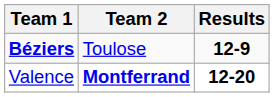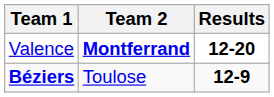 <table class="wikitable">
 <tr>
 <th>Team 1</th>
 <th>Team 2</th>
 <th>Results</th>
 </tr>
+<tr bgcolor="white">
+<td><a href='#'>Valence</a></td>
+<td><strong><a href='#'>Montferrand</a></strong></td>
+<td align="center"><strong>12-20</strong></td>
+</tr>
 <tr>
 <td><strong><a href='#'>Béziers</a></strong></td>
 <td><a href='#'>Toulose</a></td>
 <td align="center"><strong>12-9</strong></td>
 </tr>
-<tr bgcolor="white">
-<td><a href='#'>Valence</a></td>
-<td><strong><a href='#'>Montferrand</a></strong></td>
-<td align="center"><strong>12-20</strong></td>
-</tr>
 </table>
